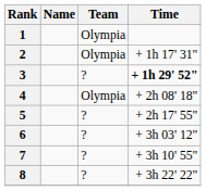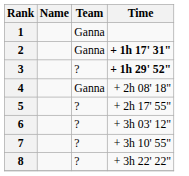 <table class="wikitable">
 <tr>
 <th>Rank</th>
 <th>Name</th>
 <th>Team</th>
 <th>Time</th>
 </tr>
 <tr>
 <th style="text-align:center">1</th>
 <td></td>
-<td>Olympia</td>
+<td>Ganna</td>
 <td align="right"></td>
 </tr>
 <tr>
 <th style="text-align:center">2</th>
 <td></td>
-<td>Olympia</td>
-<td align="right">+ 1h 17' 31"</td>
+<td>Ganna</td>
+<td align="right"><strong>+ 1h 17' 31"</strong></td>
 </tr>
 <tr>
 <th style="text-align:center">3</th>
 <td></td>
 <td>?</td>
 <td align="right"><strong>+ 1h 29' 52"</strong></td>
 </tr>
 <tr>
 <th style="text-align:center">4</th>
 <td></td>
-<td>Olympia</td>
+<td>Ganna</td>
 <td align="right">+ 2h 08' 18"</td>
 </tr>
 <tr>
 <th style="text-align:center">5</th>
 <td></td>
 <td>?</td>
 <td align="right">+ 2h 17' 55"</td>
 </tr>
 <tr>
 <th style="text-align:center">6</th>
 <td></td>
 <td>?</td>
 <td align="right">+ 3h 03' 12"</td>
 </tr>
 <tr>
 <th style="text-align:center">7</th>
 <td></td>
 <td>?</td>
 <td align="right">+ 3h 10' 55"</td>
 </tr>
 <tr>
 <th style="text-align:center">8</th>
 <td></td>
 <td>?</td>
 <td align="right">+ 3h 22' 22"</td>
 </tr>
 <tr>
 </tr>
 </table>
